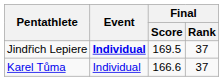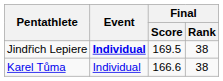 <table class=wikitable style="font-size:90%">
 <tr>
 <th rowspan=2>Pentathlete</th>
 <th rowspan=2>Event</th>
 <th colspan=2>Final</th>
 </tr>
 <tr>
 <th>Score</th>
 <th>Rank</th>
 </tr>
 <tr>
 <td>Jindřich Lepiere</td>
 <td><strong><a href='#'>Individual</a></strong></td>
 <td align=center>169.5</td>
-<td align=center>37</td>
+<td align=center>38</td>
 </tr>
 <tr>
 <td><a href='#'>Karel Tůma</a></td>
 <td><a href='#'>Individual</a></td>
 <td align=center>166.6</td>
-<td align=center>37</td>
+<td align=center>38</td>
 </tr>
 </table>
